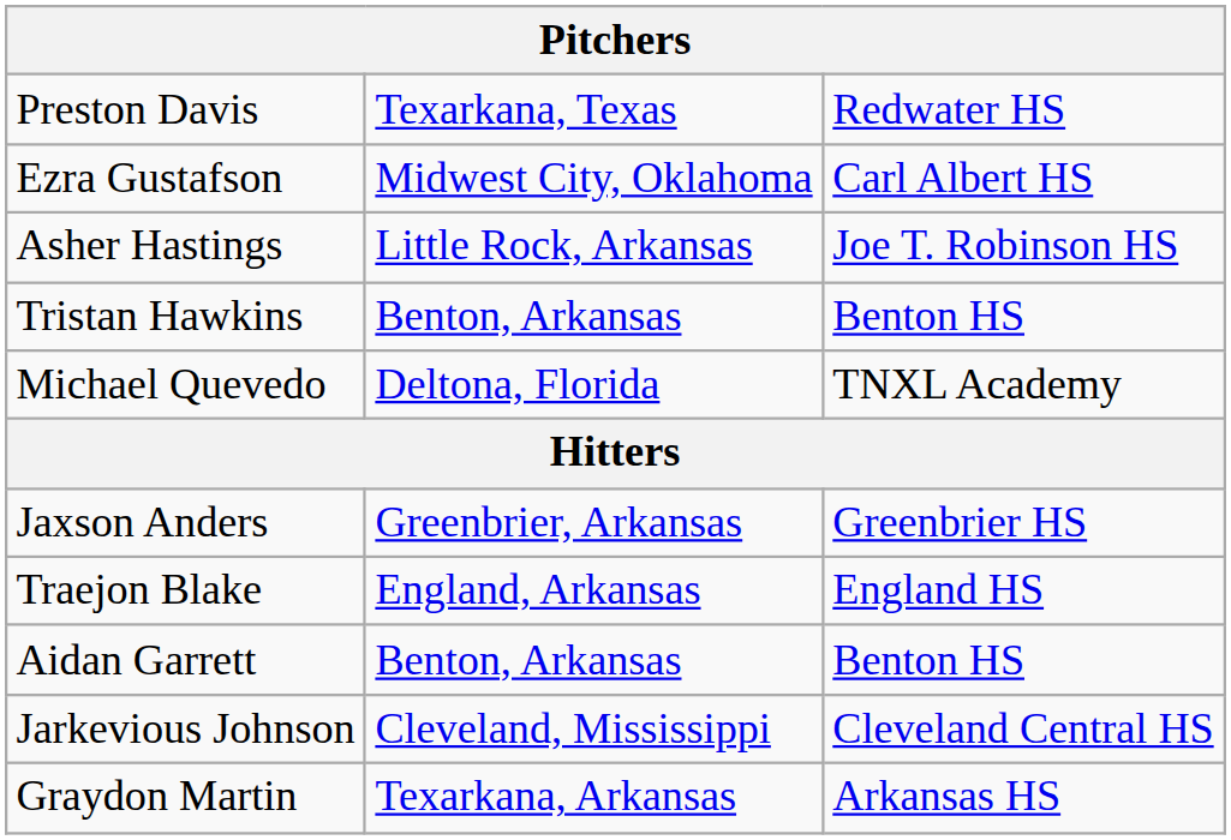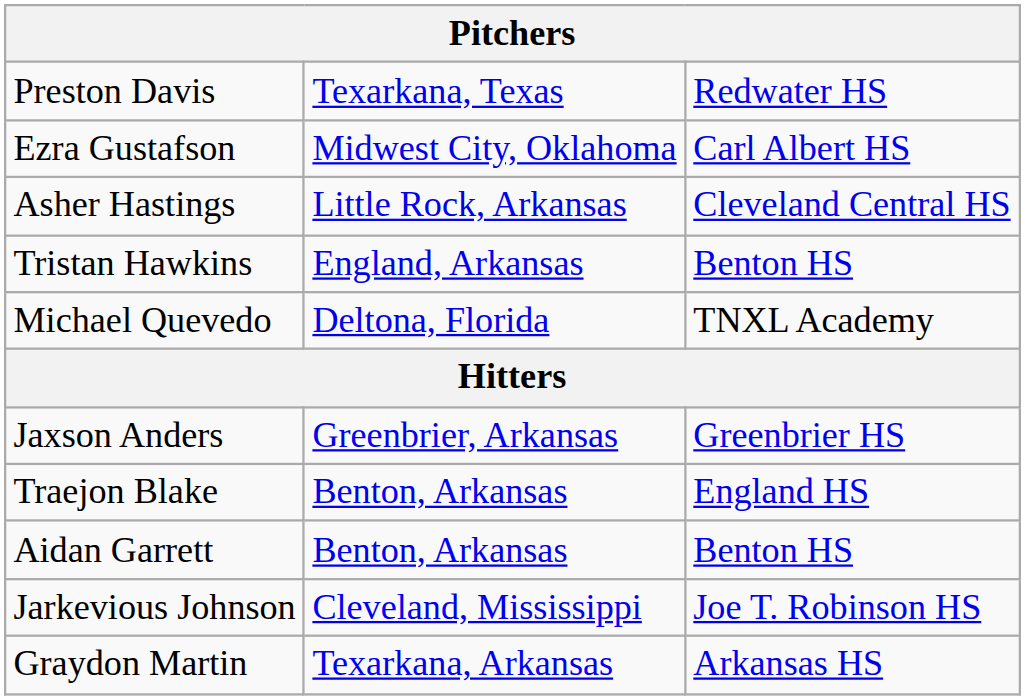 <table class="wikitable">
 <tr>
 <th colspan=3>Pitchers</th>
 </tr>
 <tr>
 <td>Preston Davis</td>
 <td><a href='#'>Texarkana, Texas</a></td>
 <td><a href='#'>Redwater HS</a></td>
 </tr>
 <tr>
 <td>Ezra Gustafson</td>
 <td><a href='#'>Midwest City, Oklahoma</a></td>
 <td><a href='#'>Carl Albert HS</a></td>
 </tr>
 <tr>
 <td>Asher Hastings</td>
 <td><a href='#'>Little Rock, Arkansas</a></td>
-<td><a href='#'>Joe T. Robinson HS</a></td>
+<td><a href='#'>Cleveland Central HS</a></td>
 </tr>
 <tr>
 <td>Tristan Hawkins</td>
-<td><a href='#'>Benton, Arkansas</a></td>
+<td><a href='#'>England, Arkansas</a></td>
 <td><a href='#'>Benton HS</a></td>
 </tr>
 <tr>
 <td>Michael Quevedo</td>
 <td><a href='#'>Deltona, Florida</a></td>
 <td>TNXL Academy</td>
 </tr>
 <tr>
 <th colspan=3>Hitters</th>
 </tr>
 <tr>
 <td>Jaxson Anders</td>
 <td><a href='#'>Greenbrier, Arkansas</a></td>
 <td><a href='#'>Greenbrier HS</a></td>
 </tr>
 <tr>
 <td>Traejon Blake</td>
-<td><a href='#'>England, Arkansas</a></td>
+<td><a href='#'>Benton, Arkansas</a></td>
 <td><a href='#'>England HS</a></td>
 </tr>
 <tr>
 <td>Aidan Garrett</td>
 <td><a href='#'>Benton, Arkansas</a></td>
 <td><a href='#'>Benton HS</a></td>
 </tr>
 <tr>
 <td>Jarkevious Johnson</td>
 <td><a href='#'>Cleveland, Mississippi</a></td>
-<td><a href='#'>Cleveland Central HS</a></td>
+<td><a href='#'>Joe T. Robinson HS</a></td>
 </tr>
 <tr>
 <td>Graydon Martin</td>
 <td><a href='#'>Texarkana, Arkansas</a></td>
 <td><a href='#'>Arkansas HS</a></td>
 </tr>
 </table>
